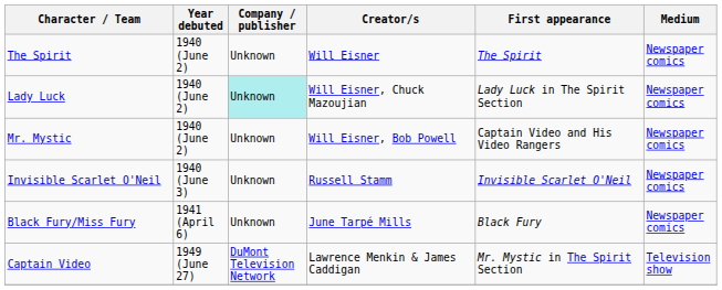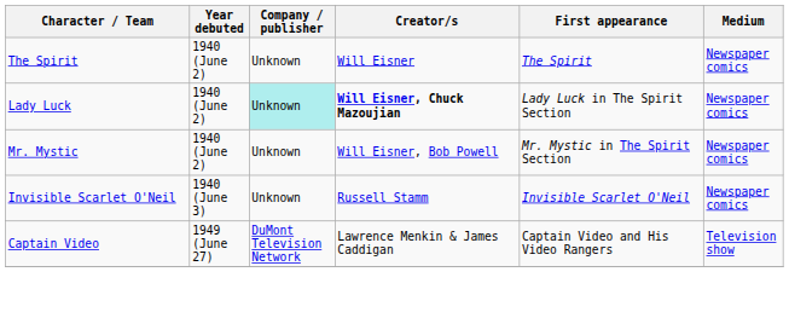 <table class="wikitable sortable">
 <tr>
 <th width=200px>Character / Team</th>
 <th>Year debuted</th>
 <th>Company / publisher</th>
 <th width=200px>Creator/s</th>
 <th width=200px>First appearance</th>
 <th>Medium</th>
 </tr>
 <tr>
 <td><a href='#'>The Spirit</a></td>
 <td>1940 (June 2)</td>
 <td>Unknown</td>
 <td><a href='#'>Will Eisner</a></td>
 <td><em><a href='#'>The Spirit</a></em></td>
 <td><a href='#'>Newspaper comics</a></td>
 </tr>
 <tr>
 <td><a href='#'>Lady Luck</a></td>
 <td>1940 (June 2)</td>
 <td style="background: paleturquoise;">Unknown</td>
-<td><a href='#'>Will Eisner</a>, Chuck Mazoujian</td>
+<td><strong><a href='#'>Will Eisner</a>, Chuck Mazoujian</strong></td>
 <td><em>Lady Luck</em> in The Spirit Section</td>
 <td><a href='#'>Newspaper comics</a></td>
 </tr>
 <tr>
 <td><a href='#'>Mr. Mystic</a></td>
 <td>1940 (June 2)</td>
 <td>Unknown</td>
 <td><a href='#'>Will Eisner</a>, <a href='#'>Bob Powell</a></td>
-<td>Captain Video and His Video Rangers</td>
+<td><em>Mr. Mystic</em> in <a href='#'>The Spirit</a> Section</td>
 <td><a href='#'>Newspaper comics</a></td>
 </tr>
 <tr>
 <td><a href='#'>Invisible Scarlet O'Neil</a></td>
 <td>1940 (June 3)</td>
 <td>Unknown</td>
 <td><a href='#'>Russell Stamm</a></td>
 <td><em><a href='#'>Invisible Scarlet O'Neil</a></em></td>
 <td><a href='#'>Newspaper comics</a></td>
 </tr>
 <tr>
-<td><a href='#'>Black Fury/Miss Fury</a></td>
-<td>1941 (April 6)</td>
-<td>Unknown</td>
-<td><a href='#'>June Tarpé Mills</a></td>
-<td><em>Black Fury</em></td>
-<td><a href='#'>Newspaper comics</a></td>
-</tr>
-<tr>
 <td><a href='#'>Captain Video</a></td>
 <td>1949 (June 27)</td>
 <td><a href='#'>DuMont Television Network</a></td>
 <td>Lawrence Menkin & James Caddigan</td>
-<td><em>Mr. Mystic</em> in <a href='#'>The Spirit</a> Section</td>
+<td>Captain Video and His Video Rangers</td>
 <td><a href='#'>Television show</a></td>
 </tr>
 <tr>
 </tr>
 </table>
